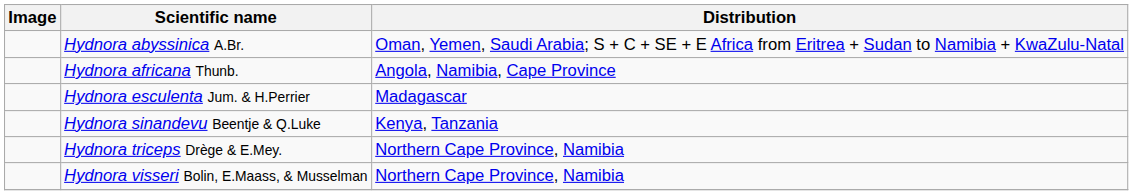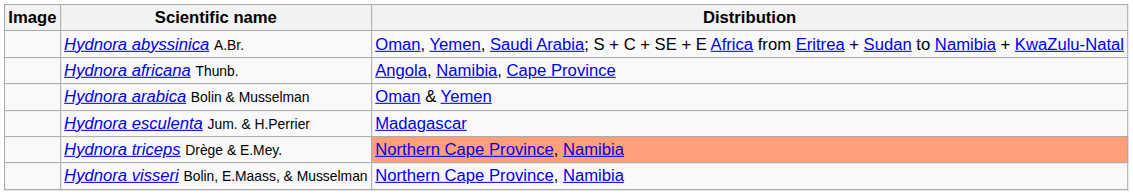 <table class="wikitable">
 <tr>
 <th>Image</th>
 <th>Scientific name</th>
 <th>Distribution</th>
 </tr>
 <tr>
 <td></td>
 <td><em><a href='#'>Hydnora abyssinica</a></em> <small>A.Br.</small></td>
 <td><a href='#'>Oman</a>, <a href='#'>Yemen</a>, <a href='#'>Saudi Arabia</a>; S + C + SE + E <a href='#'>Africa</a> from <a href='#'>Eritrea</a> + <a href='#'>Sudan</a> to <a href='#'>Namibia</a> + <a href='#'>KwaZulu-Natal</a></td>
 </tr>
 <tr>
 <td></td>
 <td><em><a href='#'>Hydnora africana</a></em> <small>Thunb.</small></td>
 <td><a href='#'>Angola</a>, <a href='#'>Namibia</a>, <a href='#'>Cape Province</a></td>
 </tr>
 <tr>
 <td></td>
+<td><em><a href='#'>Hydnora arabica</a></em> <small>Bolin & Musselman</small></td>
+<td><a href='#'>Oman</a> & <a href='#'>Yemen</a></td>
+</tr>
+<tr>
+<td></td>
 <td><em><a href='#'>Hydnora esculenta</a></em> <small>Jum. & H.Perrier</small></td>
 <td><a href='#'>Madagascar</a></td>
 </tr>
 <tr>
 <td></td>
-<td><em><a href='#'>Hydnora sinandevu</a></em> <small>Beentje & Q.Luke</small></td>
-<td><a href='#'>Kenya</a>, <a href='#'>Tanzania</a></td>
-</tr>
-<tr>
-<td></td>
 <td><em><a href='#'>Hydnora triceps</a></em> <small>Drège & E.Mey.</small></td>
-<td><a href='#'>Northern Cape Province</a>, <a href='#'>Namibia</a></td>
+<td style="background: lightsalmon;"><a href='#'>Northern Cape Province</a>, <a href='#'>Namibia</a></td>
 </tr>
 <tr>
 <td></td>
 <td><em><a href='#'>Hydnora visseri</a></em> <small>Bolin, E.Maass, & Musselman</small></td>
 <td><a href='#'>Northern Cape Province</a>, <a href='#'>Namibia</a></td>
 </tr>
 <tr>
 </tr>
 </table>
